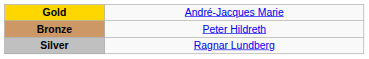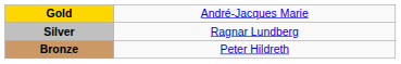 <table class="wikitable" style="text-align:center; " width="35%">
 <tr>
 <td bgcolor="gold"><strong>Gold</strong></td>
 <td><a href='#'>André-Jacques Marie</a><br> <small><em></em></small></td>
 </tr>
 <tr>
+<td bgcolor="silver"><strong>Silver</strong></td>
+<td><a href='#'>Ragnar Lundberg</a><br> <small><em></em></small></td>
+</tr>
+<tr>
 <td bgcolor="CC9966"><strong>Bronze</strong></td>
 <td><a href='#'>Peter Hildreth</a><br> <small><em></em></small></td>
 </tr>
-<tr>
-<td bgcolor="silver"><strong>Silver</strong></td>
-<td><a href='#'>Ragnar Lundberg</a><br> <small><em></em></small></td>
-</tr>
 </table>
